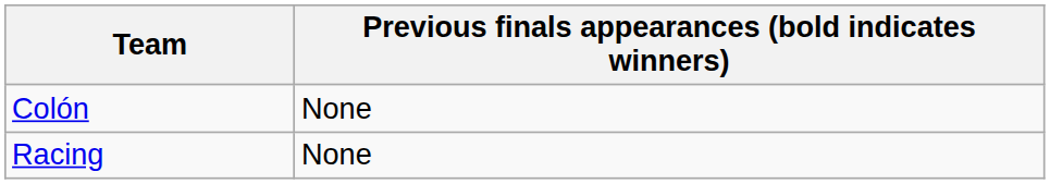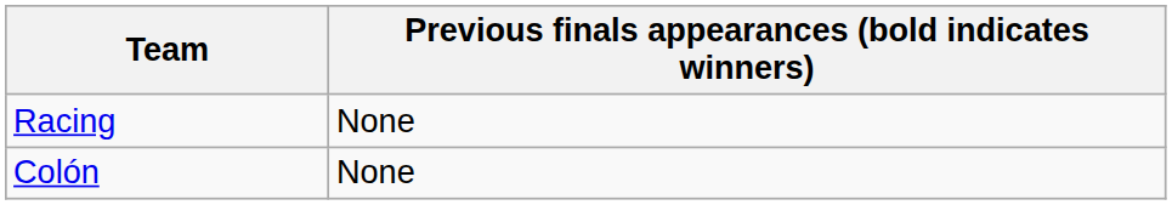 <table class="wikitable">
 <tr>
 <th width=150px>Team</th>
 <th width=400px>Previous finals appearances (bold indicates winners)</th>
 </tr>
 <tr>
+<td><a href='#'>Racing</a></td>
+<td>None</td>
+</tr>
+<tr>
 <td><a href='#'>Colón</a></td>
 <td>None</td>
 </tr>
-<tr>
-<td><a href='#'>Racing</a></td>
-<td>None</td>
-</tr>
 </table>
